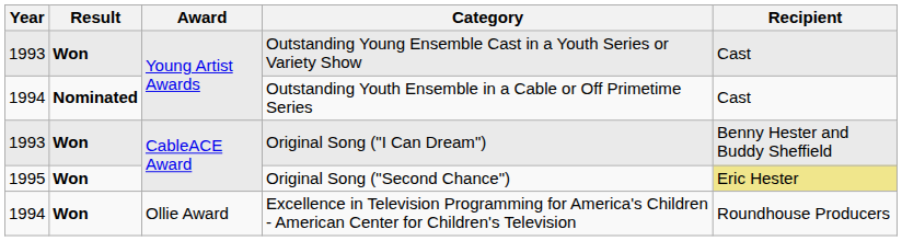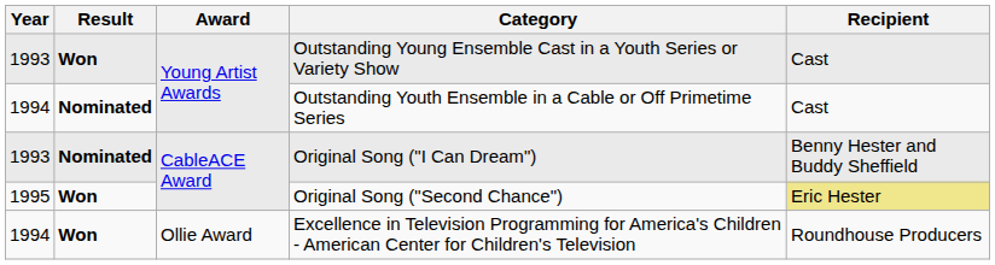 <table class="wikitable">
 <tr>
 <th>Year</th>
 <th>Result</th>
 <th>Award</th>
 <th>Category</th>
 <th>Recipient</th>
 </tr>
 <tr style="background-color: #EAEAEA;" |>
 <td>1993</td>
 <td><strong>Won</strong></td>
 <td rowspan="2"><a href='#'>Young Artist Awards</a></td>
 <td>Outstanding Young Ensemble Cast in a Youth Series or Variety Show</td>
 <td>Cast</td>
 </tr>
 <tr>
 <td>1994</td>
 <td><strong>Nominated</strong> </td>
 <td>Outstanding Youth Ensemble in a Cable or Off Primetime Series</td>
 <td>Cast</td>
 </tr>
 <tr style="background-color: #EAEAEA;">
 <td>1993</td>
-<td><strong>Won</strong></td>
+<td><strong>Nominated</strong></td>
 <td rowspan="2"><a href='#'>CableACE Award</a></td>
 <td>Original Song ("I Can Dream")</td>
 <td>Benny Hester and Buddy Sheffield</td>
 </tr>
 <tr>
 <td>1995</td>
 <td><strong>Won</strong></td>
 <td>Original Song ("Second Chance")</td>
 <td style="background: khaki;">Eric Hester</td>
 </tr>
 <tr>
 <td>1994</td>
 <td><strong>Won</strong></td>
 <td>Ollie Award</td>
 <td>Excellence in Television Programming for America's Children - American Center for Children's Television<br></td>
 <td>Roundhouse Producers<br></td>
 </tr>
 </table>
